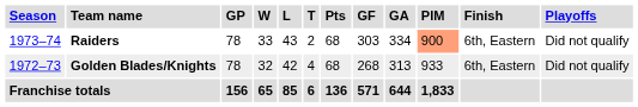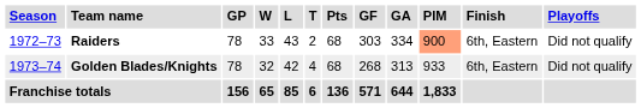 <table cellpadding=5>
 <tr style="background:#ddd; font-weight:bold;">
 <td><a href='#'>Season</a></td>
 <td>Team name</td>
 <td>GP</td>
 <td>W</td>
 <td>L</td>
 <td>T</td>
 <td>Pts</td>
 <td>GF</td>
 <td>GA</td>
 <td>PIM</td>
 <td>Finish</td>
 <td><a href='#'>Playoffs</a></td>
 </tr>
 <tr>
-<td><a href='#'>1973–74</a></td>
+<td><a href='#'>1972–73</a></td>
 <td><strong>Raiders</strong></td>
 <td>78</td>
 <td>33</td>
 <td>43</td>
 <td>2</td>
 <td>68</td>
 <td>303</td>
 <td>334</td>
 <td style="background: lightsalmon;">900</td>
 <td>6th, Eastern</td>
 <td>Did not qualify</td>
 </tr>
 <tr style="background:#eee;">
-<td><a href='#'>1972–73</a></td>
+<td><a href='#'>1973–74</a></td>
 <td><strong>Golden Blades/Knights</strong></td>
 <td>78</td>
 <td>32</td>
 <td>42</td>
 <td>4</td>
 <td>68</td>
 <td>268</td>
 <td>313</td>
 <td>933</td>
 <td>6th, Eastern</td>
 <td>Did not qualify</td>
 </tr>
 <tr style="background:#ddd; font-weight:bold;">
 <td colspan="2">Franchise totals</td>
 <td>156</td>
 <td>65</td>
 <td>85</td>
 <td>6</td>
 <td>136</td>
 <td>571</td>
 <td>644</td>
 <td>1,833</td>
 <td> </td>
 <td> </td>
 </tr>
 </table>
